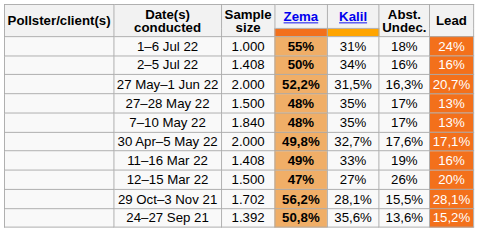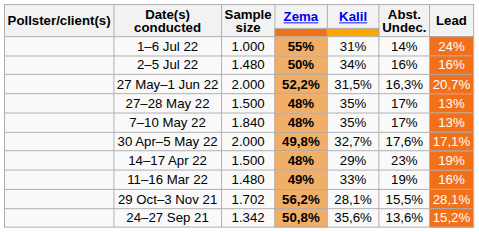 <table class="wikitable sortable" style="text-align:center;font-size:90%;line-height:14px;">
 <tr>
 <th rowspan="2">Pollster/client(s)</th>
 <th rowspan="2">Date(s)<br>conducted</th>
 <th rowspan="2" data-sort-type="number">Sample<br>size</th>
 <th class="unsortable" style="width:50px;"><a href='#'>Zema</a><br></th>
 <th class="unsortable" style="width:50px;"><a href='#'>Kalil</a><br></th>
 <th rowspan="2" class="unsortable">Abst.<br>Undec.</th>
 <th rowspan="2" data-sort-type="number">Lead</th>
 </tr>
 <tr>
 <th class="sortable" data-sort-type="number" style="background:#f3701b;"></th>
 <th class="sortable" data-sort-type="number" style="background:#FFA500;"></th>
 </tr>
 <tr>
 <td></td>
 <td>1–6 Jul 22</td>
 <td>1.000</td>
 <td style="background-color:#f0ae67;"><strong>55%</strong></td>
 <td>31%</td>
-<td>18%</td>
+<td>14%</td>
 <td style="background-color:#f3701b;color:#FFFFFF;">24%</td>
 </tr>
 <tr>
 <td></td>
 <td>2–5 Jul 22</td>
-<td>1.408</td>
+<td>1.480</td>
 <td style="background-color:#f0ae67;"><strong>50%</strong></td>
 <td>34%</td>
 <td>16%</td>
 <td style="background-color:#f3701b;color:#FFFFFF;">16%</td>
 </tr>
 <tr>
 <td></td>
 <td>27 May–1 Jun 22</td>
 <td>2.000</td>
 <td style="background-color:#f0ae67;"><strong>52,2%</strong></td>
 <td>31,5%</td>
 <td>16,3%</td>
 <td style="background-color:#f3701b;color:#FFFFFF;">20,7%</td>
 </tr>
 <tr>
 <td></td>
 <td>27–28 May 22</td>
 <td>1.500</td>
 <td style="background-color:#f0ae67;"><strong>48%</strong></td>
 <td>35%</td>
 <td>17%</td>
 <td style="background-color:#f3701b;color:#FFFFFF;">13%</td>
 </tr>
 <tr>
 <td></td>
 <td>7–10 May 22</td>
 <td>1.840</td>
 <td style="background-color:#f0ae67;"><strong>48%</strong></td>
 <td>35%</td>
 <td>17%</td>
 <td style="background-color:#f3701b;color:#FFFFFF;">13%</td>
 </tr>
 <tr>
 <td></td>
 <td>30 Apr–5 May 22</td>
 <td>2.000</td>
 <td style="background-color:#f0ae67;"><strong>49,8%</strong></td>
 <td>32,7%</td>
 <td>17,6%</td>
 <td style="background-color:#f3701b;color:#FFFFFF;">17,1%</td>
 </tr>
 <tr>
 <td></td>
+<td>14–17 Apr 22</td>
+<td>1.500</td>
+<td style="background-color:#f0ae67;"><strong>48%</strong></td>
+<td>29%</td>
+<td>23%</td>
+<td style="background-color:#f3701b;color:#FFFFFF;">19%</td>
+</tr>
+<tr>
+<td></td>
 <td>11–16 Mar 22</td>
-<td>1.408</td>
+<td>1.480</td>
 <td style="background-color:#f0ae67;"><strong>49%</strong></td>
 <td>33%</td>
 <td>19%</td>
 <td style="background-color:#f3701b;color:#FFFFFF;">16%</td>
-</tr>
-<tr>
-<td></td>
-<td>12–15 Mar 22</td>
-<td>1.500</td>
-<td style="background-color:#f0ae67;"><strong>47%</strong></td>
-<td>27%</td>
-<td>26%</td>
-<td style="background-color:#f3701b;color:#FFFFFF;">20%</td>
 </tr>
 <tr>
 <td></td>
 <td>29 Oct–3 Nov 21</td>
 <td>1.702</td>
 <td style="background-color:#f0ae67;"><strong>56,2%</strong></td>
 <td>28,1%</td>
 <td>15,5%</td>
 <td style="background-color:#f3701b;color:#FFFFFF;">28,1%</td>
 </tr>
 <tr>
 <td></td>
 <td>24–27 Sep 21</td>
-<td>1.392</td>
+<td>1.342</td>
 <td style="background-color:#f0ae67;"><strong>50,8%</strong></td>
 <td>35,6%</td>
 <td>13,6%</td>
 <td style="background-color:#f3701b;color:#FFFFFF;">15,2%</td>
 </tr>
 </table>
